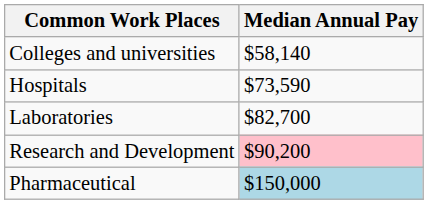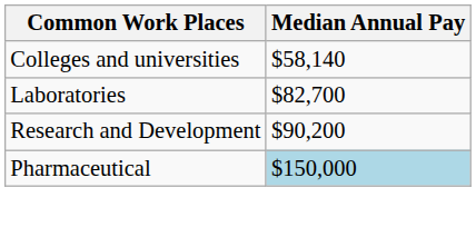 <table class="wikitable">
 <tr>
 <th>Common Work Places</th>
 <th>Median Annual Pay</th>
 </tr>
 <tr>
 <td>Colleges and universities</td>
 <td>$58,140</td>
 </tr>
 <tr>
-<td>Hospitals</td>
-<td>$73,590</td>
-</tr>
-<tr>
 <td>Laboratories</td>
 <td>$82,700</td>
 </tr>
 <tr>
 <td>Research and Development</td>
-<td style="background: pink;">$90,200</td>
+<td>$90,200</td>
 </tr>
 <tr>
 <td>Pharmaceutical</td>
 <td style="background: lightblue;">$150,000</td>
 </tr>
 </table>
